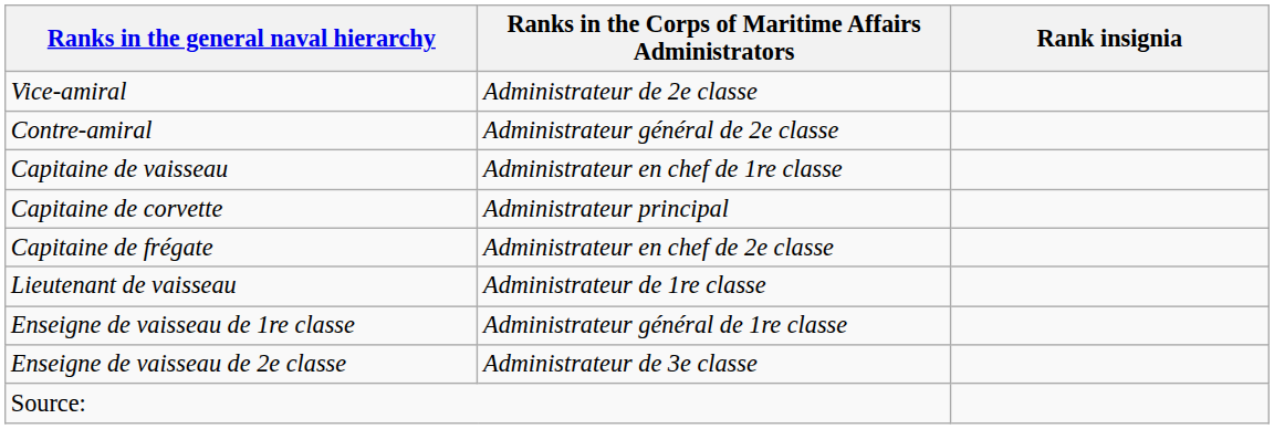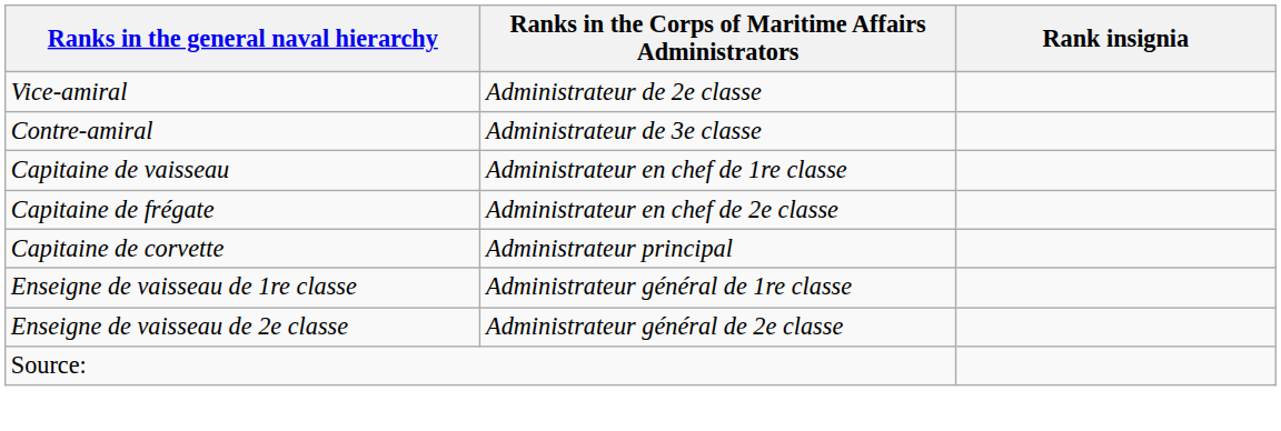 <table class="wikitable">
 <tr>
 <th align="left" width="300"><a href='#'>Ranks in the general naval hierarchy</a></th>
 <th align="left" width="300">Ranks in the Corps of Maritime Affairs Administrators</th>
 <th align="left" width="200">Rank insignia</th>
 </tr>
 <tr>
 <td><em>Vice-amiral</em></td>
 <td><em>Administrateur de 2e classe</em></td>
 <td></td>
 </tr>
 <tr>
 <td><em>Contre-amiral</em></td>
-<td><em>Administrateur général de 2e classe</em></td>
+<td><em>Administrateur de 3e classe</em></td>
 <td></td>
 </tr>
 <tr>
 <td><em>Capitaine de vaisseau</em></td>
 <td><em>Administrateur en chef de 1re classe</em></td>
 <td></td>
 </tr>
 <tr>
-<td><em>Capitaine de corvette</em></td>
-<td><em>Administrateur principal</em></td>
-<td></td>
-</tr>
-<tr>
 <td><em>Capitaine de frégate</em></td>
 <td><em>Administrateur en chef de 2e classe</em></td>
 <td></td>
 </tr>
 <tr>
-<td><em>Lieutenant de vaisseau</em></td>
-<td><em>Administrateur de 1re classe</em></td>
+<td><em>Capitaine de corvette</em></td>
+<td><em>Administrateur principal</em></td>
 <td></td>
 </tr>
 <tr>
 <td><em>Enseigne de vaisseau de 1re classe</em></td>
 <td><em>Administrateur général de 1re classe</em></td>
 <td></td>
 </tr>
 <tr>
 <td><em>Enseigne de vaisseau de 2e classe</em></td>
-<td><em>Administrateur de 3e classe</em></td>
+<td><em>Administrateur général de 2e classe</em></td>
 <td></td>
 </tr>
 <tr>
 <td colspan=2>Source: </td>
 <td></td>
 </tr>
 </table>
